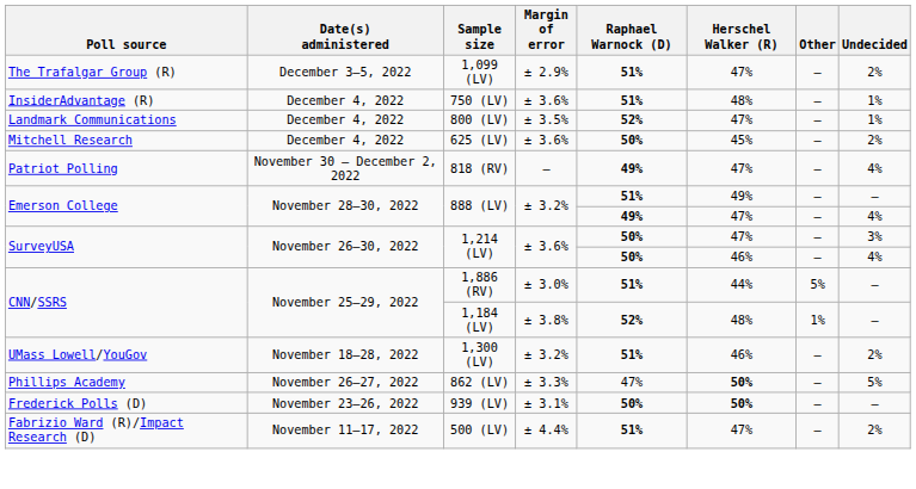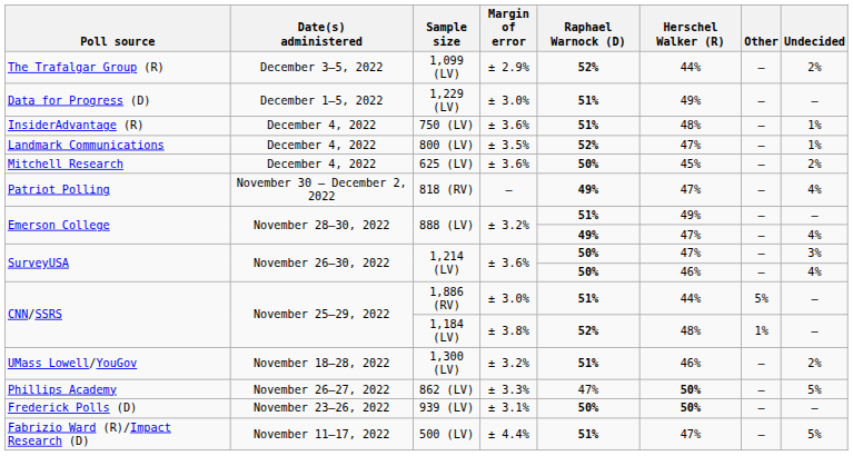 <table class="wikitable" style="font-size:90%;text-align:center;">
 <tr style="vertical-align:bottom">
 <th>Poll source</th>
 <th>Date(s)<br>administered</th>
 <th>Sample<br>size</th>
 <th>Margin<br>of error</th>
 <th style="width:100px;">Raphael<br>Warnock (D)</th>
 <th style="width:100px;">Herschel<br>Walker (R)</th>
 <th>Other</th>
 <th>Undecided</th>
 </tr>
 <tr>
 <td style="text-align:left;"><a href='#'>The Trafalgar Group</a> (R)</td>
 <td>December 3–5, 2022</td>
 <td>1,099 (LV)</td>
 <td>± 2.9%</td>
-<td><strong>51%</strong></td>
-<td>47%</td>
+<td><strong>52%</strong></td>
+<td>44%</td>
 <td>–</td>
 <td>2%</td>
+</tr>
+<tr>
+<td style="text-align:left;"><a href='#'>Data for Progress</a> (D)</td>
+<td>December 1–5, 2022</td>
+<td>1,229 (LV)</td>
+<td>± 3.0%</td>
+<td><strong>51%</strong></td>
+<td>49%</td>
+<td>–</td>
+<td>–</td>
 </tr>
 <tr>
 <td style="text-align:left;"><a href='#'>InsiderAdvantage</a> (R)</td>
 <td>December 4, 2022</td>
 <td>750 (LV)</td>
 <td>± 3.6%</td>
 <td><strong>51%</strong></td>
 <td>48%</td>
 <td>–</td>
 <td>1%</td>
 </tr>
 <tr>
 <td style="text-align:left;"><a href='#'>Landmark Communications</a></td>
 <td>December 4, 2022</td>
 <td>800 (LV)</td>
 <td>± 3.5%</td>
 <td><strong>52%</strong></td>
 <td>47%</td>
 <td>–</td>
 <td>1%</td>
 </tr>
 <tr>
 <td style="text-align:left;"><a href='#'>Mitchell Research</a></td>
 <td>December 4, 2022</td>
 <td>625 (LV)</td>
 <td>± 3.6%</td>
 <td><strong>50%</strong></td>
 <td>45%</td>
 <td>–</td>
 <td>2%</td>
 </tr>
 <tr>
 <td style="text-align:left;"><a href='#'>Patriot Polling</a></td>
 <td>November 30 – December 2, 2022</td>
 <td>818 (RV)</td>
 <td>–</td>
 <td><strong>49%</strong></td>
 <td>47%</td>
 <td>–</td>
 <td>4%</td>
 </tr>
 <tr>
 <td style="text-align:left;" rowspan="2"><a href='#'>Emerson College</a></td>
 <td rowspan="2">November 28–30, 2022</td>
 <td rowspan="2">888 (LV)</td>
 <td rowspan="2">± 3.2%</td>
 <td><strong>51%</strong></td>
 <td>49%</td>
 <td>–</td>
 <td>–</td>
 </tr>
 <tr>
 <td><strong>49%</strong></td>
 <td>47%</td>
 <td>–</td>
 <td>4%</td>
 </tr>
 <tr>
 <td style="text-align:left;" rowspan="2"><a href='#'>SurveyUSA</a></td>
 <td rowspan="2">November 26–30, 2022</td>
 <td rowspan="2">1,214 (LV)</td>
 <td rowspan="2">± 3.6%</td>
 <td><strong>50%</strong></td>
 <td>47%</td>
 <td>–</td>
 <td>3%</td>
 </tr>
 <tr>
 <td><strong>50%</strong></td>
 <td>46%</td>
 <td>–</td>
 <td>4%</td>
 </tr>
 <tr>
 <td style="text-align:left;" rowspan="2"><a href='#'>CNN</a>/<a href='#'>SSRS</a></td>
 <td rowspan="2">November 25–29, 2022</td>
 <td>1,886 (RV)</td>
 <td>± 3.0%</td>
 <td><strong>51%</strong></td>
 <td>44%</td>
 <td>5%</td>
 <td>–</td>
 </tr>
 <tr>
 <td>1,184 (LV)</td>
 <td>± 3.8%</td>
 <td><strong>52%</strong></td>
 <td>48%</td>
 <td>1%</td>
 <td>–</td>
 </tr>
 <tr>
 <td style="text-align:left;"><a href='#'>UMass Lowell</a>/<a href='#'>YouGov</a></td>
 <td>November 18–28, 2022</td>
 <td>1,300 (LV)</td>
 <td>± 3.2%</td>
 <td><strong>51%</strong></td>
 <td>46%</td>
 <td>–</td>
 <td>2%</td>
 </tr>
 <tr>
 <td style="text-align:left;"><a href='#'>Phillips Academy</a></td>
 <td>November 26–27, 2022</td>
 <td>862 (LV)</td>
 <td>± 3.3%</td>
 <td>47%</td>
 <td><strong>50%</strong></td>
 <td>–</td>
 <td>5%</td>
 </tr>
 <tr>
 <td style="text-align:left;"><a href='#'>Frederick Polls</a> (D)</td>
 <td>November 23–26, 2022</td>
 <td>939 (LV)</td>
 <td>± 3.1%</td>
 <td><strong>50%</strong></td>
 <td><strong>50%</strong></td>
 <td>–</td>
 <td>–</td>
 </tr>
 <tr>
 <td style="text-align:left;"><a href='#'>Fabrizio Ward</a> (R)/<a href='#'>Impact Research</a> (D)</td>
 <td>November 11–17, 2022</td>
 <td>500 (LV)</td>
 <td>± 4.4%</td>
 <td><strong>51%</strong></td>
 <td>47%</td>
 <td>–</td>
-<td>2%</td>
+<td>5%</td>
 </tr>
 </table>
